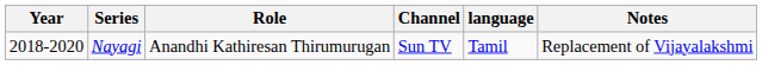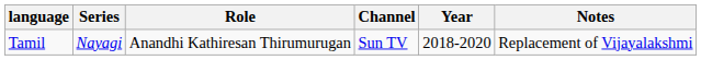 <table class="wikitable sortable">
 <tr>
-<th>Year</th>
+<th>language</th>
 <th>Series</th>
 <th>Role</th>
 <th>Channel</th>
-<th>language</th>
+<th>Year</th>
 <th>Notes</th>
 </tr>
 <tr>
-<td>2018-2020</td>
+<td><a href='#'>Tamil</a></td>
 <td><em><a href='#'>Nayagi</a></em></td>
 <td>Anandhi Kathiresan Thirumurugan</td>
 <td><a href='#'>Sun TV</a></td>
-<td><a href='#'>Tamil</a></td>
+<td>2018-2020</td>
 <td>Replacement of <a href='#'>Vijayalakshmi</a></td>
 </tr>
 </table>
